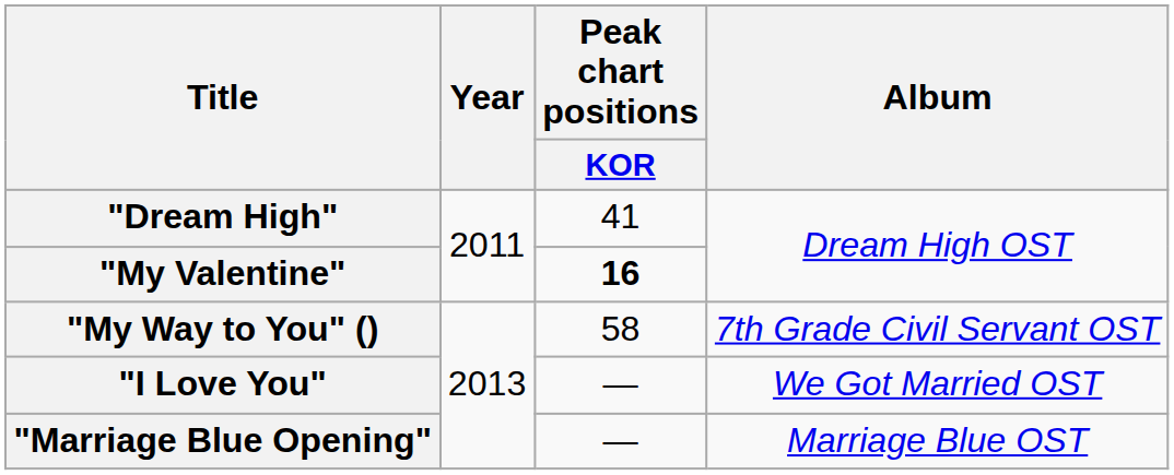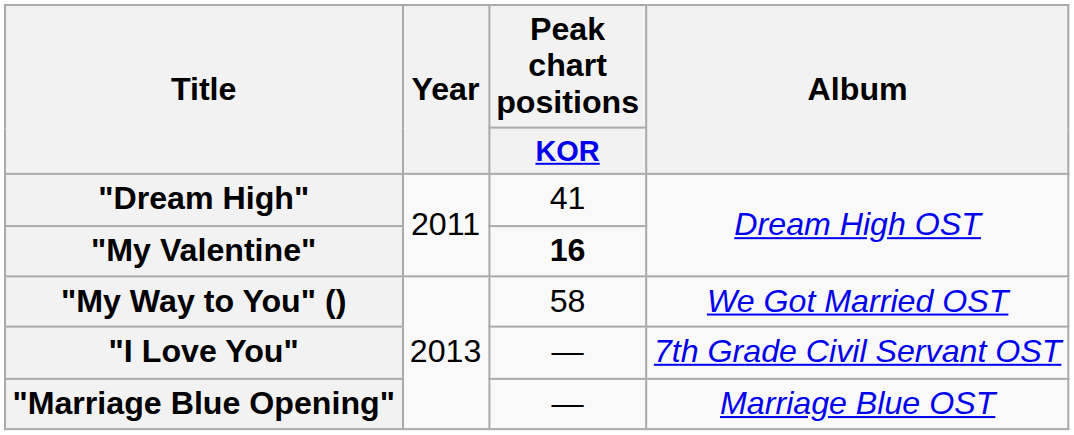 <table class="wikitable plainrowheaders" style="text-align:center;">
 <tr>
 <th rowspan="2">Title</th>
 <th rowspan="2">Year</th>
 <th>Peak chart positions</th>
 <th rowspan="2">Album</th>
 </tr>
 <tr>
 <th scope="col" style="width:2.5em;font-size:90%;"><a href='#'>KOR</a><br></th>
 </tr>
 <tr>
 <th scope="row">"Dream High" </th>
 <td rowspan="2">2011</td>
 <td>41</td>
 <td rowspan="2"><em><a href='#'>Dream High OST</a></em></td>
 </tr>
 <tr>
 <th scope="row">"My Valentine" </th>
 <td><strong>16</strong></td>
 </tr>
 <tr>
 <th scope="row">"My Way to You" () </th>
 <td rowspan="3">2013</td>
 <td>58</td>
-<td><em><a href='#'>7th Grade Civil Servant OST</a></em></td>
+<td><em><a href='#'>We Got Married OST</a></em></td>
 </tr>
 <tr>
 <th scope="row">"I Love You" </th>
 <td>—</td>
-<td><em><a href='#'>We Got Married OST</a></em></td>
+<td><em><a href='#'>7th Grade Civil Servant OST</a></em></td>
 </tr>
 <tr>
 <th scope="row">"Marriage Blue Opening"</th>
 <td>—</td>
 <td><em><a href='#'>Marriage Blue OST</a></em></td>
 </tr>
 </table>
